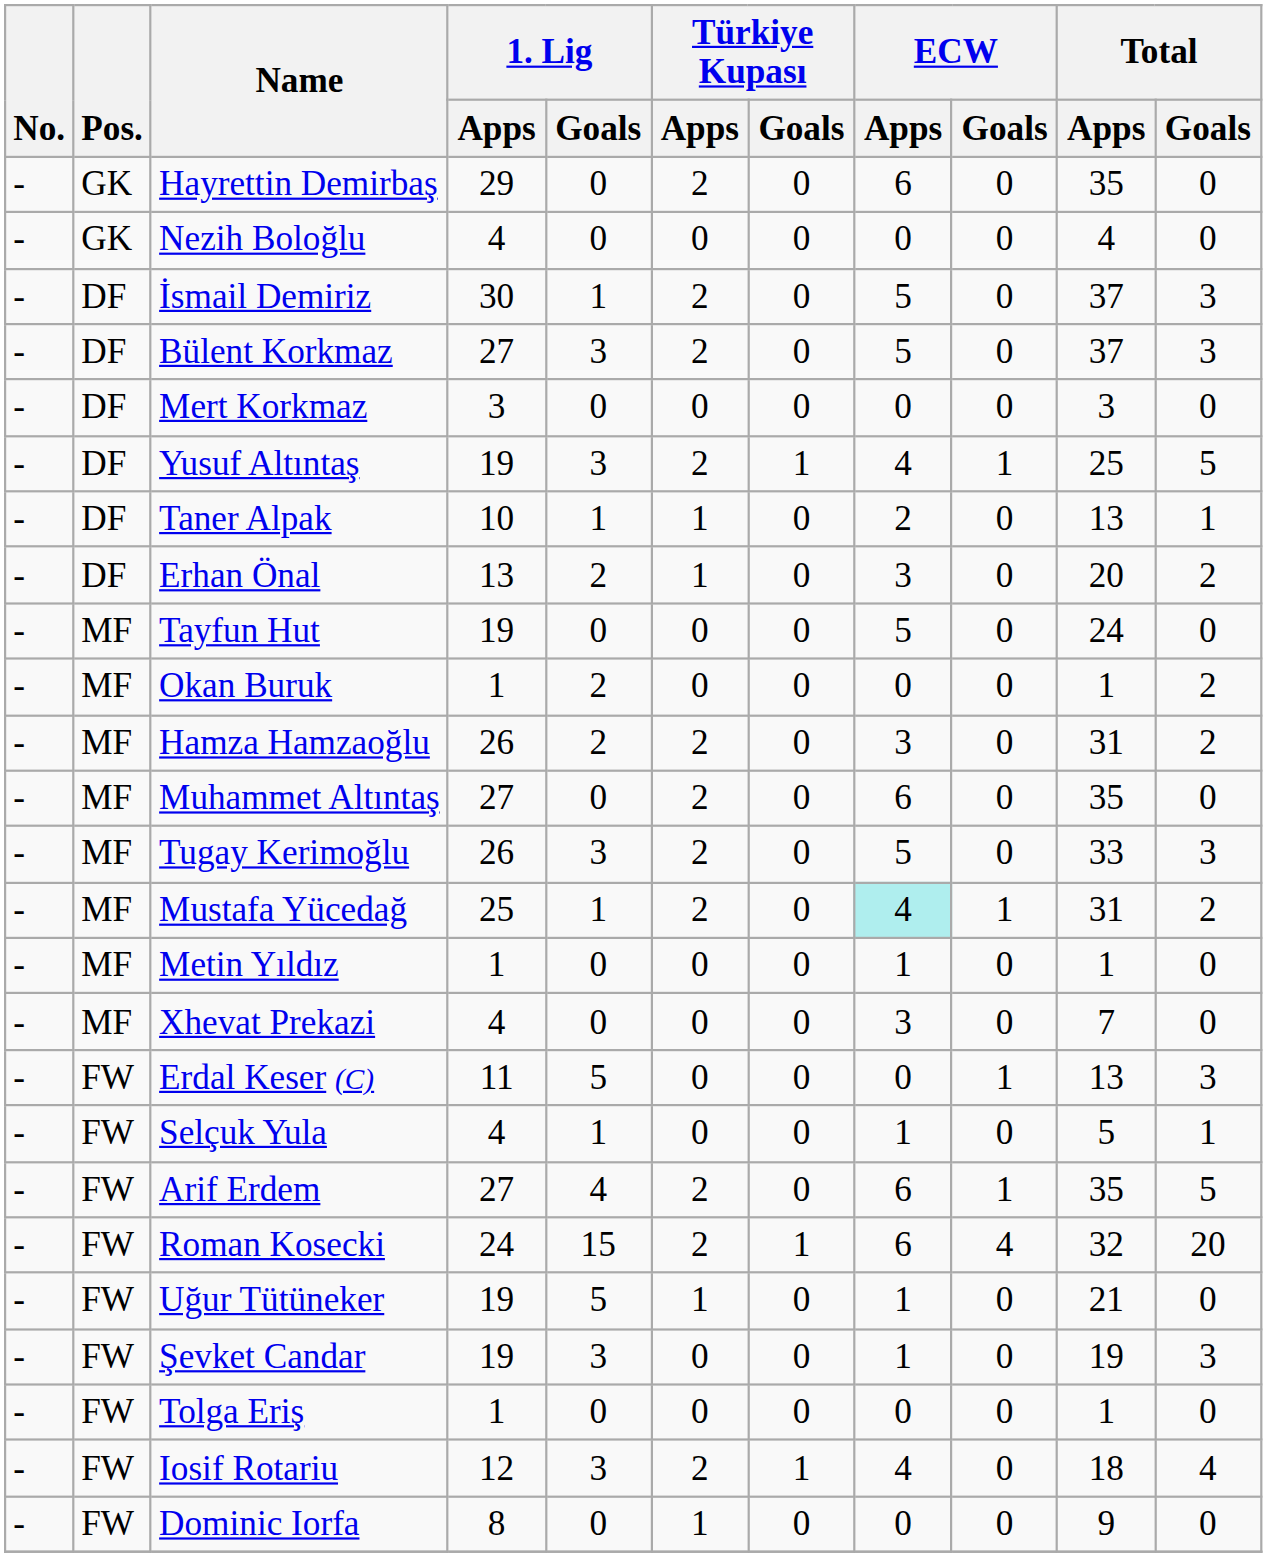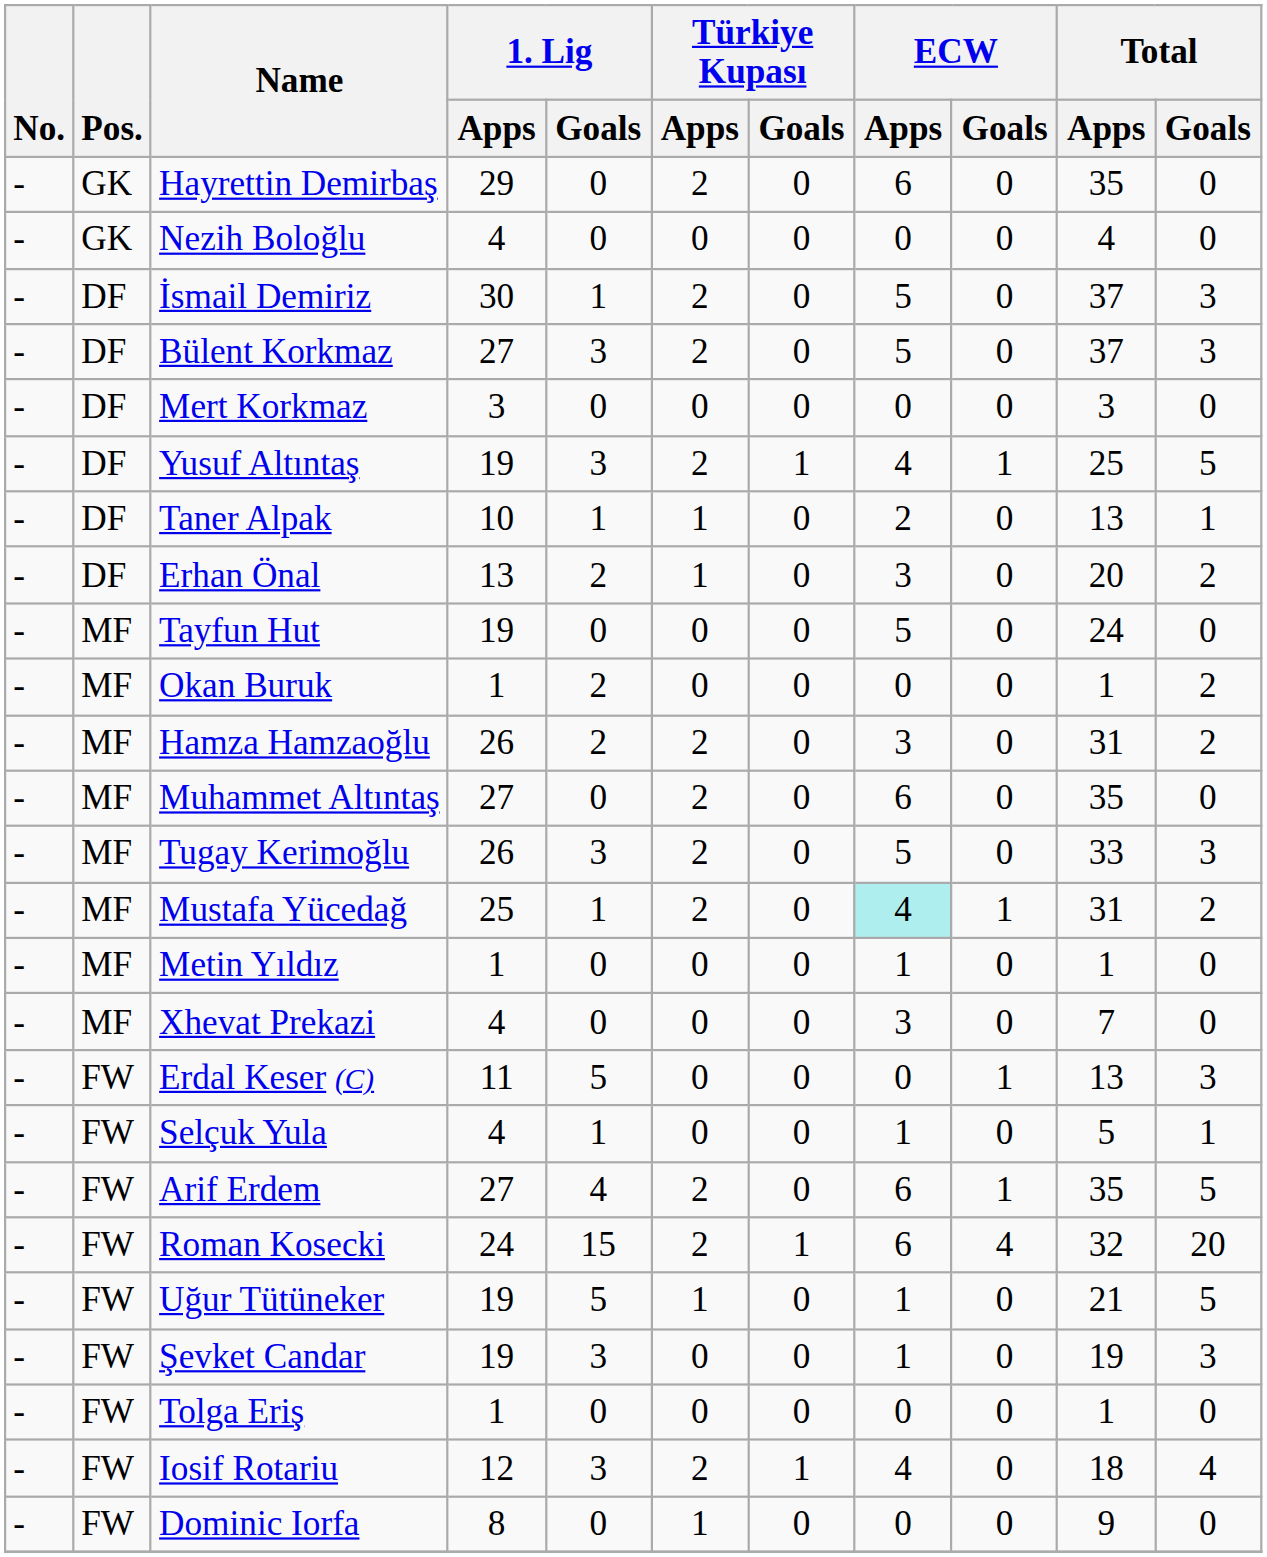 <table class="wikitable" style="text-align:center">
 <tr>
 <th rowspan="2" valign="bottom">No.</th>
 <th rowspan="2" valign="bottom">Pos.</th>
 <th rowspan="2">Name</th>
 <th colspan="2" width="85"><a href='#'>1. Lig</a></th>
 <th colspan="2" width="85"><a href='#'>Türkiye Kupası</a></th>
 <th colspan="2" width="85"><a href='#'>ECW</a></th>
 <th colspan="2" width="85">Total</th>
 </tr>
 <tr>
 <th>Apps</th>
 <th>Goals</th>
 <th>Apps</th>
 <th>Goals</th>
 <th>Apps</th>
 <th>Goals</th>
 <th>Apps</th>
 <th>Goals</th>
 </tr>
 <tr>
 <td align="left">-</td>
 <td align="left">GK</td>
 <td align="left"> <a href='#'>Hayrettin Demirbaş</a></td>
 <td>29</td>
 <td>0</td>
 <td>2</td>
 <td>0</td>
 <td>6</td>
 <td>0</td>
 <td>35</td>
 <td>0</td>
 </tr>
 <tr>
 <td align="left">-</td>
 <td align="left">GK</td>
 <td align="left"> <a href='#'>Nezih Boloğlu</a></td>
 <td>4</td>
 <td>0</td>
 <td>0</td>
 <td>0</td>
 <td>0</td>
 <td>0</td>
 <td>4</td>
 <td>0</td>
 </tr>
 <tr>
 <td align="left">-</td>
 <td align="left">DF</td>
 <td align="left"> <a href='#'>İsmail Demiriz</a></td>
 <td>30</td>
 <td>1</td>
 <td>2</td>
 <td>0</td>
 <td>5</td>
 <td>0</td>
 <td>37</td>
 <td>3</td>
 </tr>
 <tr>
 <td align="left">-</td>
 <td align="left">DF</td>
 <td align="left"> <a href='#'>Bülent Korkmaz</a></td>
 <td>27</td>
 <td>3</td>
 <td>2</td>
 <td>0</td>
 <td>5</td>
 <td>0</td>
 <td>37</td>
 <td>3</td>
 </tr>
 <tr>
 <td align="left">-</td>
 <td align="left">DF</td>
 <td align="left"> <a href='#'>Mert Korkmaz</a></td>
 <td>3</td>
 <td>0</td>
 <td>0</td>
 <td>0</td>
 <td>0</td>
 <td>0</td>
 <td>3</td>
 <td>0</td>
 </tr>
 <tr>
 <td align="left">-</td>
 <td align="left">DF</td>
 <td align="left"> <a href='#'>Yusuf Altıntaş</a></td>
 <td>19</td>
 <td>3</td>
 <td>2</td>
 <td>1</td>
 <td>4</td>
 <td>1</td>
 <td>25</td>
 <td>5</td>
 </tr>
 <tr>
 <td align="left">-</td>
 <td align="left">DF</td>
 <td align="left"> <a href='#'>Taner Alpak</a></td>
 <td>10</td>
 <td>1</td>
 <td>1</td>
 <td>0</td>
 <td>2</td>
 <td>0</td>
 <td>13</td>
 <td>1</td>
 </tr>
 <tr>
 <td align="left">-</td>
 <td align="left">DF</td>
 <td align="left"> <a href='#'>Erhan Önal</a></td>
 <td>13</td>
 <td>2</td>
 <td>1</td>
 <td>0</td>
 <td>3</td>
 <td>0</td>
 <td>20</td>
 <td>2</td>
 </tr>
 <tr>
 <td align="left">-</td>
 <td align="left">MF</td>
 <td align="left"> <a href='#'>Tayfun Hut</a></td>
 <td>19</td>
 <td>0</td>
 <td>0</td>
 <td>0</td>
 <td>5</td>
 <td>0</td>
 <td>24</td>
 <td>0</td>
 </tr>
 <tr>
 <td align="left">-</td>
 <td align="left">MF</td>
 <td align="left"> <a href='#'>Okan Buruk</a></td>
 <td>1</td>
 <td>2</td>
 <td>0</td>
 <td>0</td>
 <td>0</td>
 <td>0</td>
 <td>1</td>
 <td>2</td>
 </tr>
 <tr>
 <td align="left">-</td>
 <td align="left">MF</td>
 <td align="left"> <a href='#'>Hamza Hamzaoğlu</a></td>
 <td>26</td>
 <td>2</td>
 <td>2</td>
 <td>0</td>
 <td>3</td>
 <td>0</td>
 <td>31</td>
 <td>2</td>
 </tr>
 <tr>
 <td align="left">-</td>
 <td align="left">MF</td>
 <td align="left"> <a href='#'>Muhammet Altıntaş</a></td>
 <td>27</td>
 <td>0</td>
 <td>2</td>
 <td>0</td>
 <td>6</td>
 <td>0</td>
 <td>35</td>
 <td>0</td>
 </tr>
 <tr>
 <td align="left">-</td>
 <td align="left">MF</td>
 <td align="left"> <a href='#'>Tugay Kerimoğlu</a></td>
 <td>26</td>
 <td>3</td>
 <td>2</td>
 <td>0</td>
 <td>5</td>
 <td>0</td>
 <td>33</td>
 <td>3</td>
 </tr>
 <tr>
 <td align="left">-</td>
 <td align="left">MF</td>
 <td align="left"> <a href='#'>Mustafa Yücedağ</a></td>
 <td>25</td>
 <td>1</td>
 <td>2</td>
 <td>0</td>
 <td style="background: paleturquoise;">4</td>
 <td>1</td>
 <td>31</td>
 <td>2</td>
 </tr>
 <tr>
 <td align="left">-</td>
 <td align="left">MF</td>
 <td align="left"> <a href='#'>Metin Yıldız</a></td>
 <td>1</td>
 <td>0</td>
 <td>0</td>
 <td>0</td>
 <td>1</td>
 <td>0</td>
 <td>1</td>
 <td>0</td>
 </tr>
 <tr>
 <td align="left">-</td>
 <td align="left">MF</td>
 <td align="left"> <a href='#'>Xhevat Prekazi</a></td>
 <td>4</td>
 <td>0</td>
 <td>0</td>
 <td>0</td>
 <td>3</td>
 <td>0</td>
 <td>7</td>
 <td>0</td>
 </tr>
 <tr>
 <td align="left">-</td>
 <td align="left">FW</td>
 <td align="left"> <a href='#'>Erdal Keser</a> <small><em><a href='#'>(C)</a></em></small></td>
 <td>11</td>
 <td>5</td>
 <td>0</td>
 <td>0</td>
 <td>0</td>
 <td>1</td>
 <td>13</td>
 <td>3</td>
 </tr>
 <tr>
 <td align="left">-</td>
 <td align="left">FW</td>
 <td align="left"> <a href='#'>Selçuk Yula</a></td>
 <td>4</td>
 <td>1</td>
 <td>0</td>
 <td>0</td>
 <td>1</td>
 <td>0</td>
 <td>5</td>
 <td>1</td>
 </tr>
 <tr>
 <td align="left">-</td>
 <td align="left">FW</td>
 <td align="left"> <a href='#'>Arif Erdem</a></td>
 <td>27</td>
 <td>4</td>
 <td>2</td>
 <td>0</td>
 <td>6</td>
 <td>1</td>
 <td>35</td>
 <td>5</td>
 </tr>
 <tr>
 <td align="left">-</td>
 <td align="left">FW</td>
 <td align="left"> <a href='#'>Roman Kosecki</a></td>
 <td>24</td>
 <td>15</td>
 <td>2</td>
 <td>1</td>
 <td>6</td>
 <td>4</td>
 <td>32</td>
 <td>20</td>
 </tr>
 <tr>
 <td align="left">-</td>
 <td align="left">FW</td>
 <td align="left"> <a href='#'>Uğur Tütüneker</a></td>
 <td>19</td>
 <td>5</td>
 <td>1</td>
 <td>0</td>
 <td>1</td>
 <td>0</td>
 <td>21</td>
-<td>0</td>
+<td>5</td>
 </tr>
 <tr>
 <td align="left">-</td>
 <td align="left">FW</td>
 <td align="left"> <a href='#'>Şevket Candar</a></td>
 <td>19</td>
 <td>3</td>
 <td>0</td>
 <td>0</td>
 <td>1</td>
 <td>0</td>
 <td>19</td>
 <td>3</td>
 </tr>
 <tr>
 <td align="left">-</td>
 <td align="left">FW</td>
 <td align="left"> <a href='#'>Tolga Eriş</a></td>
 <td>1</td>
 <td>0</td>
 <td>0</td>
 <td>0</td>
 <td>0</td>
 <td>0</td>
 <td>1</td>
 <td>0</td>
 </tr>
 <tr>
 <td align="left">-</td>
 <td align="left">FW</td>
 <td align="left"> <a href='#'>Iosif Rotariu</a></td>
 <td>12</td>
 <td>3</td>
 <td>2</td>
 <td>1</td>
 <td>4</td>
 <td>0</td>
 <td>18</td>
 <td>4</td>
 </tr>
 <tr>
 <td align="left">-</td>
 <td align="left">FW</td>
 <td align="left"> <a href='#'>Dominic Iorfa</a></td>
 <td>8</td>
 <td>0</td>
 <td>1</td>
 <td>0</td>
 <td>0</td>
 <td>0</td>
 <td>9</td>
 <td>0</td>
 </tr>
 <tr>
 </tr>
 </table>
